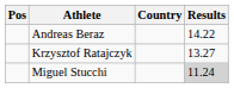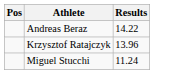 <table class="wikitable">
 <tr>
 <th>Pos</th>
 <th>Athlete</th>
-<th>Country</th>
 <th>Results</th>
 </tr>
 <tr>
 <td align="center"></td>
 <td>Andreas Beraz</td>
-<td></td>
 <td>14.22</td>
 </tr>
 <tr>
 <td align="center"></td>
 <td>Krzysztof Ratajczyk</td>
-<td></td>
-<td>13.27</td>
+<td>13.96</td>
 </tr>
 <tr>
 <td align="center"></td>
 <td>Miguel Stucchi</td>
-<td></td>
-<td style="background: lightgrey;">11.24</td>
+<td>11.24</td>
 </tr>
 </table>
